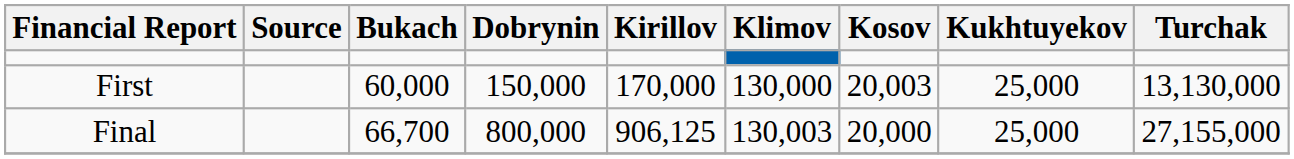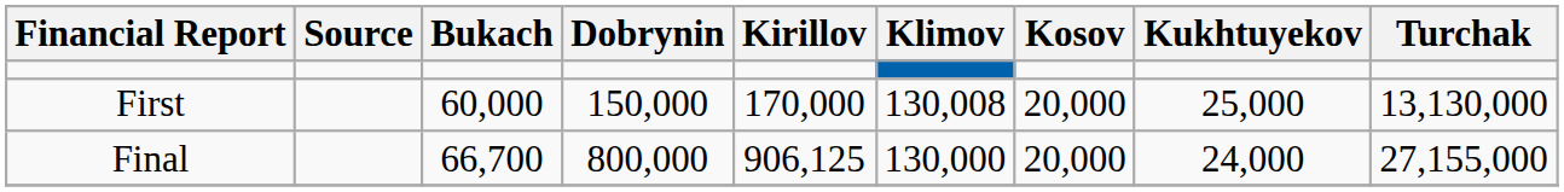 <table class="wikitable" style="text-align:center; font-size:90%; line-height:14px">
 <tr>
 <th>Financial Report</th>
 <th>Source</th>
 <th>Bukach</th>
 <th>Dobrynin</th>
 <th>Kirillov</th>
 <th>Klimov</th>
 <th>Kosov</th>
 <th>Kukhtuyekov</th>
 <th>Turchak</th>
 </tr>
 <tr>
 <td></td>
 <td></td>
 <td bgcolor=></td>
 <td bgcolor=></td>
 <td bgcolor=></td>
 <td style="background-color:#0061AC;"></td>
 <td bgcolor=></td>
 <td bgcolor=></td>
 <td bgcolor=></td>
 </tr>
 <tr align=center>
 <td>First</td>
 <td></td>
 <td>60,000</td>
 <td>150,000</td>
 <td>170,000</td>
-<td>130,000</td>
-<td>20,003</td>
+<td>130,008</td>
+<td>20,000</td>
 <td>25,000</td>
 <td>13,130,000</td>
 </tr>
 <tr>
 <td>Final</td>
 <td></td>
 <td>66,700</td>
 <td>800,000</td>
 <td>906,125</td>
-<td>130,003</td>
+<td>130,000</td>
 <td>20,000</td>
-<td>25,000</td>
+<td>24,000</td>
 <td>27,155,000</td>
 </tr>
 <tr>
 </tr>
 </table>
